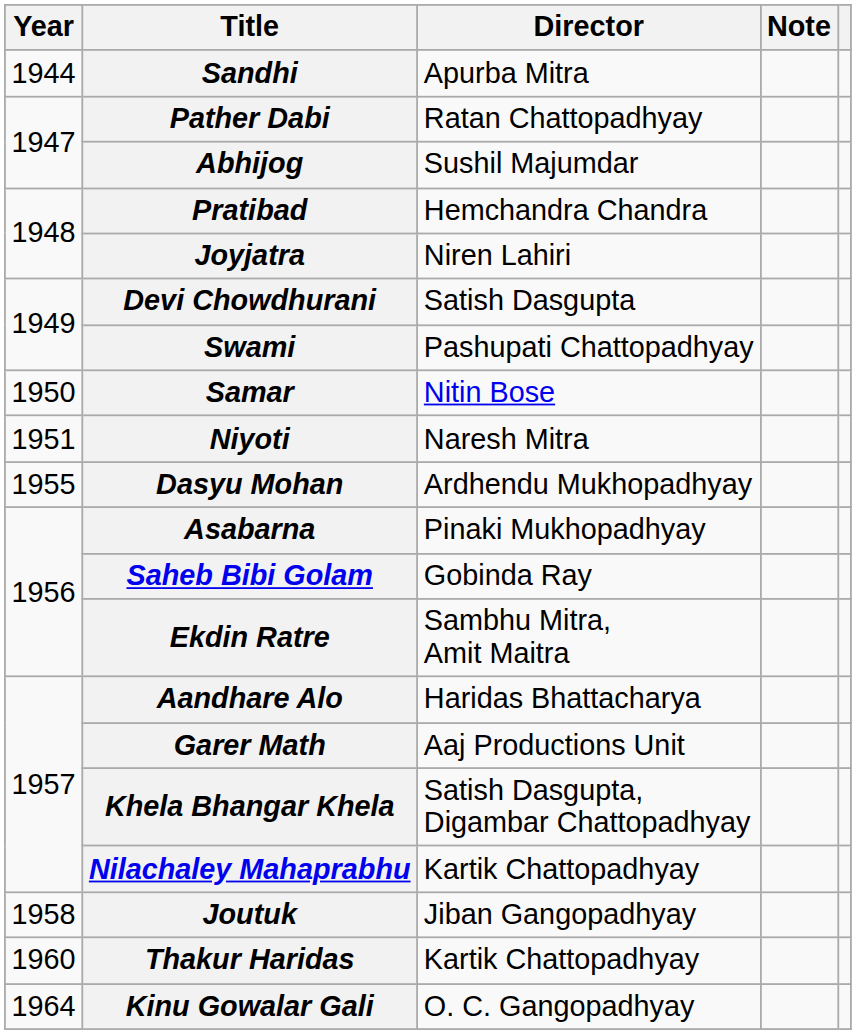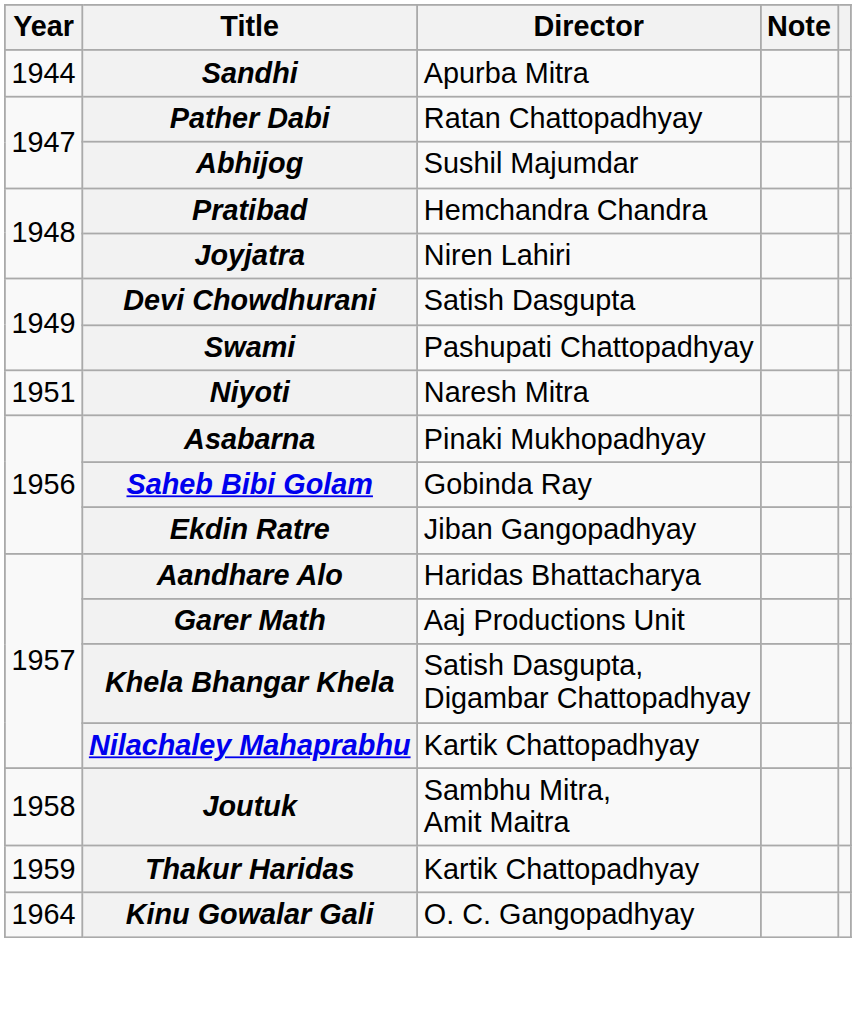 <table class="wikitable">
 <tr>
 <th>Year</th>
 <th>Title</th>
 <th>Director</th>
 <th>Note</th>
 <th></th>
 </tr>
 <tr>
 <td>1944</td>
 <th scope="row"><strong><em>Sandhi</em></strong></th>
 <td>Apurba Mitra</td>
 <td></td>
 <td></td>
 </tr>
 <tr>
 <td rowspan="2">1947</td>
 <th scope="row"><strong><em>Pather Dabi</em></strong></th>
 <td>Ratan Chattopadhyay</td>
 <td></td>
 <td></td>
 </tr>
 <tr>
 <th scope="row"><strong><em>Abhijog</em></strong></th>
 <td>Sushil Majumdar</td>
 <td></td>
 <td></td>
 </tr>
 <tr>
 <td rowspan="2">1948</td>
 <th scope="row"><strong><em>Pratibad</em></strong></th>
 <td>Hemchandra Chandra</td>
 <td></td>
 <td></td>
 </tr>
 <tr>
 <th scope="row"><strong><em>Joyjatra</em></strong></th>
 <td>Niren Lahiri</td>
 <td></td>
 <td></td>
 </tr>
 <tr>
 <td rowspan="2">1949</td>
 <th scope="row"><strong><em>Devi Chowdhurani</em></strong></th>
 <td>Satish Dasgupta</td>
 <td></td>
 <td></td>
 </tr>
 <tr>
 <th scope="row"><strong><em>Swami</em></strong></th>
 <td>Pashupati Chattopadhyay</td>
 <td></td>
 <td></td>
 </tr>
 <tr>
-<td>1950</td>
-<th scope="row"><strong><em>Samar</em></strong></th>
-<td><a href='#'>Nitin Bose</a></td>
-<td></td>
-<td></td>
-</tr>
-<tr>
 <td>1951</td>
 <th scope="row"><strong><em>Niyoti</em></strong></th>
 <td>Naresh Mitra</td>
-<td></td>
-</tr>
-<tr>
-<td>1955</td>
-<th scope="row"><strong><em>Dasyu Mohan</em></strong></th>
-<td>Ardhendu Mukhopadhyay</td>
-<td></td>
 <td></td>
 </tr>
 <tr>
 <td rowspan="3">1956</td>
 <th scope="row"><strong><em>Asabarna</em></strong></th>
 <td>Pinaki Mukhopadhyay</td>
 <td></td>
 <td></td>
 </tr>
 <tr>
 <th scope="row"><strong><em><a href='#'>Saheb Bibi Golam</a></em></strong></th>
 <td>Gobinda Ray</td>
 <td></td>
 <td></td>
 </tr>
 <tr>
 <th scope="row"><strong><em>Ekdin Ratre</em></strong></th>
-<td>Sambhu Mitra,<br>Amit Maitra</td>
+<td>Jiban Gangopadhyay</td>
 <td></td>
 <td></td>
 </tr>
 <tr>
 <td rowspan="4">1957</td>
 <th scope="row"><strong><em>Aandhare Alo</em></strong></th>
 <td>Haridas Bhattacharya</td>
 <td></td>
 <td></td>
 </tr>
 <tr>
 <th scope="row"><strong><em>Garer Math</em></strong></th>
 <td>Aaj Productions Unit</td>
 <td></td>
 <td></td>
 </tr>
 <tr>
 <th scope="row"><em>Khela Bhangar Khela</em></th>
 <td>Satish Dasgupta,<br>Digambar Chattopadhyay</td>
 <td></td>
 <td></td>
 </tr>
 <tr>
 <th scope="row"><strong><em><a href='#'>Nilachaley Mahaprabhu</a></em></strong></th>
 <td>Kartik Chattopadhyay</td>
 <td></td>
 <td></td>
 </tr>
 <tr>
 <td>1958</td>
 <th scope="row"><strong><em>Joutuk</em></strong></th>
-<td>Jiban Gangopadhyay</td>
+<td>Sambhu Mitra,<br>Amit Maitra</td>
 <td></td>
 <td></td>
 </tr>
 <tr>
-<td>1960</td>
+<td>1959</td>
 <th scope="row"><strong><em>Thakur Haridas</em></strong></th>
 <td>Kartik Chattopadhyay</td>
 <td></td>
 <td></td>
 </tr>
 <tr>
 <td>1964</td>
 <th scope="row"><strong><em>Kinu Gowalar Gali</em></strong></th>
 <td>O. C. Gangopadhyay</td>
 <td></td>
 <td></td>
 </tr>
 </table>
